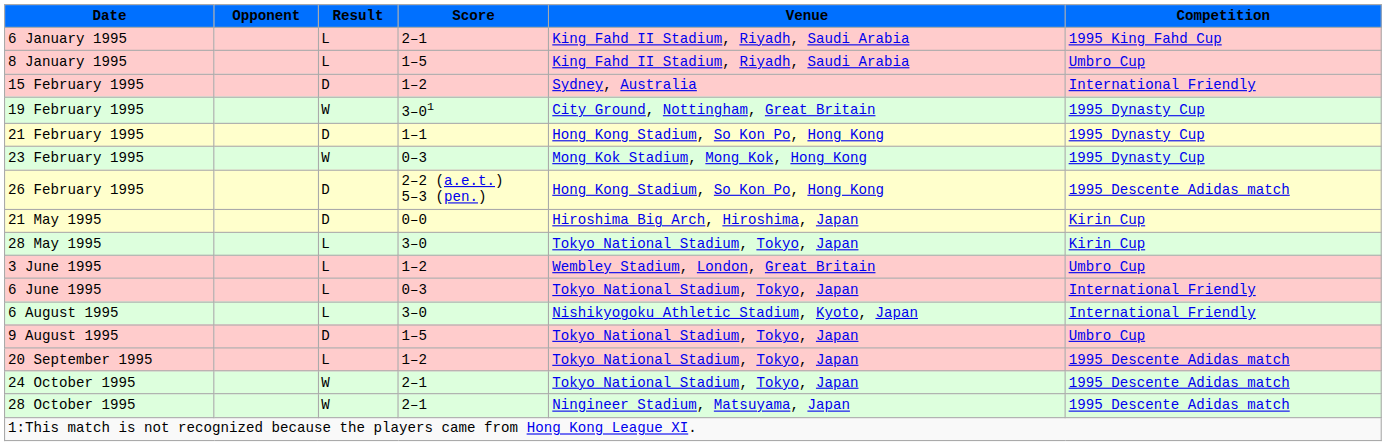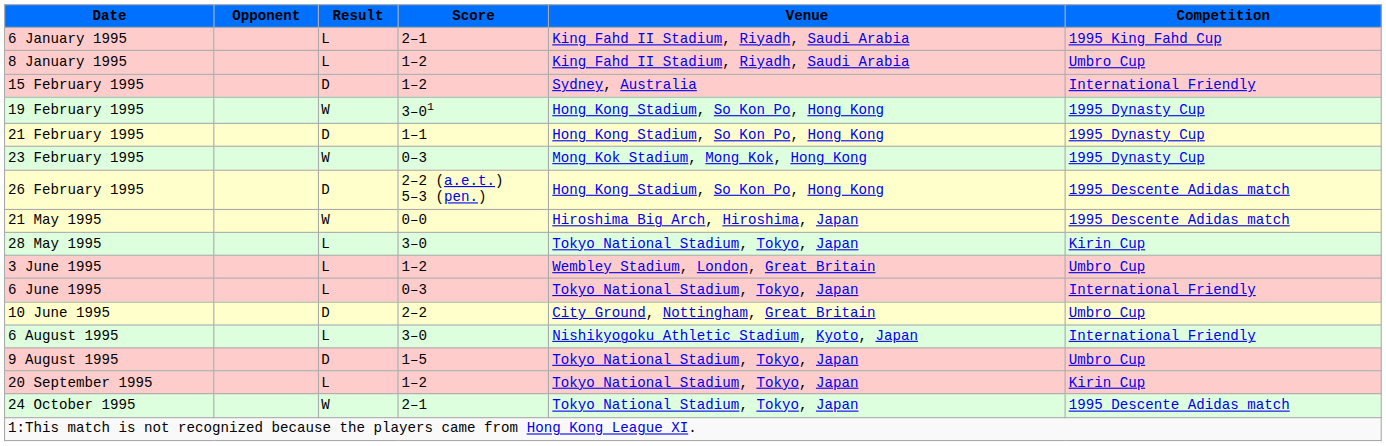 <table width=100% class="wikitable">
 <tr>
 <th style="background:#0070FF;"><span>Date</span></th>
 <th style="background:#0070FF;"><span>Opponent</span></th>
 <th style="background:#0070FF;"><span>Result</span></th>
 <th style="background:#0070FF;"><span>Score</span></th>
 <th style="background:#0070FF;"><span>Venue</span></th>
 <th style="background:#0070FF;"><span>Competition</span></th>
 </tr>
 <tr>
 </tr>
 <tr style="background:#fcc;">
 <td>6 January 1995</td>
 <td></td>
 <td>L</td>
 <td>2–1</td>
 <td> <a href='#'>King Fahd II Stadium</a>, <a href='#'>Riyadh</a>, <a href='#'>Saudi Arabia</a></td>
 <td><a href='#'>1995 King Fahd Cup</a></td>
 </tr>
 <tr style="background:#fcc;">
 <td>8 January 1995</td>
 <td></td>
 <td>L</td>
-<td>1–5</td>
+<td>1–2</td>
 <td> <a href='#'>King Fahd II Stadium</a>, <a href='#'>Riyadh</a>, <a href='#'>Saudi Arabia</a></td>
 <td><a href='#'>Umbro Cup</a></td>
 </tr>
 <tr style="background:#fcc;">
 <td>15 February 1995</td>
 <td></td>
 <td>D</td>
 <td>1–2</td>
 <td> <a href='#'>Sydney</a>, <a href='#'>Australia</a></td>
 <td><a href='#'>International Friendly</a></td>
 </tr>
 <tr style="background:#dfd;">
 <td>19 February 1995</td>
 <td></td>
 <td>W</td>
 <td>3–0<sup>1</sup></td>
-<td> <a href='#'>City Ground</a>, <a href='#'>Nottingham</a>, <a href='#'>Great Britain</a></td>
+<td> <a href='#'>Hong Kong Stadium</a>, <a href='#'>So Kon Po</a>, <a href='#'>Hong Kong</a></td>
 <td><a href='#'>1995 Dynasty Cup</a></td>
 </tr>
 <tr style="background:#ffc;">
 <td>21 February 1995</td>
 <td></td>
 <td>D</td>
 <td>1–1</td>
 <td> <a href='#'>Hong Kong Stadium</a>, <a href='#'>So Kon Po</a>, <a href='#'>Hong Kong</a></td>
 <td><a href='#'>1995 Dynasty Cup</a></td>
 </tr>
 <tr style="background:#dfd;">
 <td>23 February 1995</td>
 <td></td>
 <td>W</td>
 <td>0–3</td>
 <td> <a href='#'>Mong Kok Stadium</a>, <a href='#'>Mong Kok</a>, <a href='#'>Hong Kong</a></td>
 <td><a href='#'>1995 Dynasty Cup</a></td>
 </tr>
 <tr style="background:#ffc;">
 <td>26 February 1995</td>
 <td></td>
 <td>D</td>
 <td>2–2 (<a href='#'>a.e.t.</a>)<br>5–3 (<a href='#'>pen.</a>)</td>
 <td> <a href='#'>Hong Kong Stadium</a>, <a href='#'>So Kon Po</a>, <a href='#'>Hong Kong</a></td>
 <td><a href='#'>1995 Descente Adidas match</a></td>
 </tr>
 <tr style="background:#ffc;">
 <td>21 May 1995</td>
 <td></td>
-<td>D</td>
+<td>W</td>
 <td>0–0</td>
 <td> <a href='#'>Hiroshima Big Arch</a>, <a href='#'>Hiroshima</a>, <a href='#'>Japan</a></td>
-<td><a href='#'>Kirin Cup</a></td>
+<td><a href='#'>1995 Descente Adidas match</a></td>
 </tr>
 <tr style="background:#dfd;">
 <td>28 May 1995</td>
 <td></td>
 <td>L</td>
 <td>3–0</td>
 <td> <a href='#'>Tokyo National Stadium</a>, <a href='#'>Tokyo</a>, <a href='#'>Japan</a></td>
 <td><a href='#'>Kirin Cup</a></td>
 </tr>
 <tr style="background:#fcc;">
 <td>3 June 1995</td>
 <td></td>
 <td>L</td>
 <td>1–2</td>
 <td> <a href='#'>Wembley Stadium</a>, <a href='#'>London</a>, <a href='#'>Great Britain</a></td>
 <td><a href='#'>Umbro Cup</a></td>
 </tr>
 <tr style="background:#fcc;">
 <td>6 June 1995</td>
 <td></td>
 <td>L</td>
 <td>0–3</td>
 <td> <a href='#'>Tokyo National Stadium</a>, <a href='#'>Tokyo</a>, <a href='#'>Japan</a></td>
 <td><a href='#'>International Friendly</a></td>
 </tr>
+<tr style="background:#ffc;">
+<td>10 June 1995</td>
+<td></td>
+<td>D</td>
+<td>2–2</td>
+<td> <a href='#'>City Ground</a>, <a href='#'>Nottingham</a>, <a href='#'>Great Britain</a></td>
+<td><a href='#'>Umbro Cup</a></td>
+</tr>
 <tr style="background:#dfd;">
 <td>6 August 1995</td>
 <td></td>
 <td>L</td>
 <td>3–0</td>
 <td> <a href='#'>Nishikyogoku Athletic Stadium</a>, <a href='#'>Kyoto</a>, <a href='#'>Japan</a></td>
 <td><a href='#'>International Friendly</a></td>
 </tr>
 <tr style="background:#fcc;">
 <td>9 August 1995</td>
 <td></td>
 <td>D</td>
 <td>1–5</td>
 <td> <a href='#'>Tokyo National Stadium</a>, <a href='#'>Tokyo</a>, <a href='#'>Japan</a></td>
 <td><a href='#'>Umbro Cup</a></td>
 </tr>
 <tr style="background:#fcc;">
 <td>20 September 1995</td>
 <td></td>
 <td>L</td>
 <td>1–2</td>
 <td> <a href='#'>Tokyo National Stadium</a>, <a href='#'>Tokyo</a>, <a href='#'>Japan</a></td>
-<td><a href='#'>1995 Descente Adidas match</a></td>
+<td><a href='#'>Kirin Cup</a></td>
 </tr>
 <tr style="background:#dfd;">
 <td>24 October 1995</td>
 <td></td>
 <td>W</td>
 <td>2–1</td>
 <td> <a href='#'>Tokyo National Stadium</a>, <a href='#'>Tokyo</a>, <a href='#'>Japan</a></td>
 <td><a href='#'>1995 Descente Adidas match</a></td>
 </tr>
-<tr style="background:#dfd;">
-<td>28 October 1995</td>
-<td></td>
-<td>W</td>
-<td>2–1</td>
-<td> <a href='#'>Ningineer Stadium</a>, <a href='#'>Matsuyama</a>, <a href='#'>Japan</a></td>
-<td><a href='#'>1995 Descente Adidas match</a></td>
-</tr>
 <tr>
 <td colspan=6 align=left>1:This match is not recognized because the players came from <a href='#'>Hong Kong League XI</a>.</td>
 </tr>
 </table>
